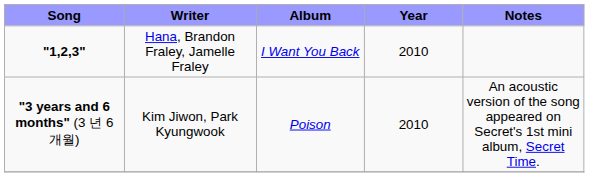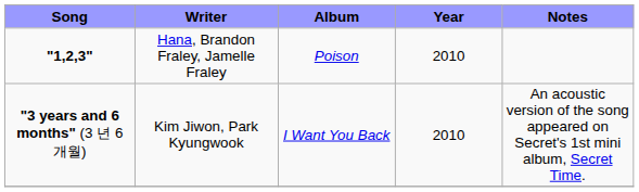 <table class="wikitable" style="margin:0.5em auto; clear:both; font-size:.9em; text-align:center; width:100%">
 <tr>
 <th width="500" style="background: #99F;">Song</th>
 <th width="500" style="background: #99F;">Writer</th>
 <th width="500" style="background: #99F;">Album</th>
 <th width="500" style="background: #99F;">Year</th>
 <th width="500" style="background: #99F;">Notes</th>
 </tr>
 <tr>
 <td><strong>"1,2,3"</strong> </td>
 <td><a href='#'>Hana</a>, Brandon Fraley, Jamelle Fraley</td>
-<td><em><a href='#'>I Want You Back</a></em></td>
+<td><em><a href='#'>Poison</a></em></td>
 <td>2010</td>
 <td></td>
 </tr>
 <tr>
 <td><strong>"3 years and 6 months"</strong> (3 년 6 개월) </td>
 <td>Kim Jiwon, Park Kyungwook</td>
-<td><em><a href='#'>Poison</a></em></td>
+<td><em><a href='#'>I Want You Back</a></em></td>
 <td>2010</td>
 <td>An acoustic version of the song appeared on Secret's 1st mini album, <a href='#'>Secret Time</a>.</td>
 </tr>
 <tr>
 </tr>
 </table>
